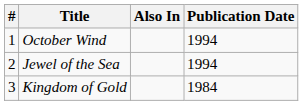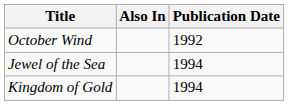 <table class="wikitable">
 <tr>
-<th>#</th>
 <th>Title</th>
 <th>Also In</th>
 <th>Publication Date</th>
 </tr>
 <tr>
-<td>1</td>
 <td><em>October Wind</em></td>
 <td></td>
-<td>1994</td>
+<td>1992</td>
 </tr>
 <tr>
-<td>2</td>
 <td><em>Jewel of the Sea</em></td>
 <td></td>
 <td>1994</td>
 </tr>
 <tr>
-<td>3</td>
 <td><em>Kingdom of Gold</em></td>
 <td></td>
-<td>1984</td>
+<td>1994</td>
 </tr>
 </table>
